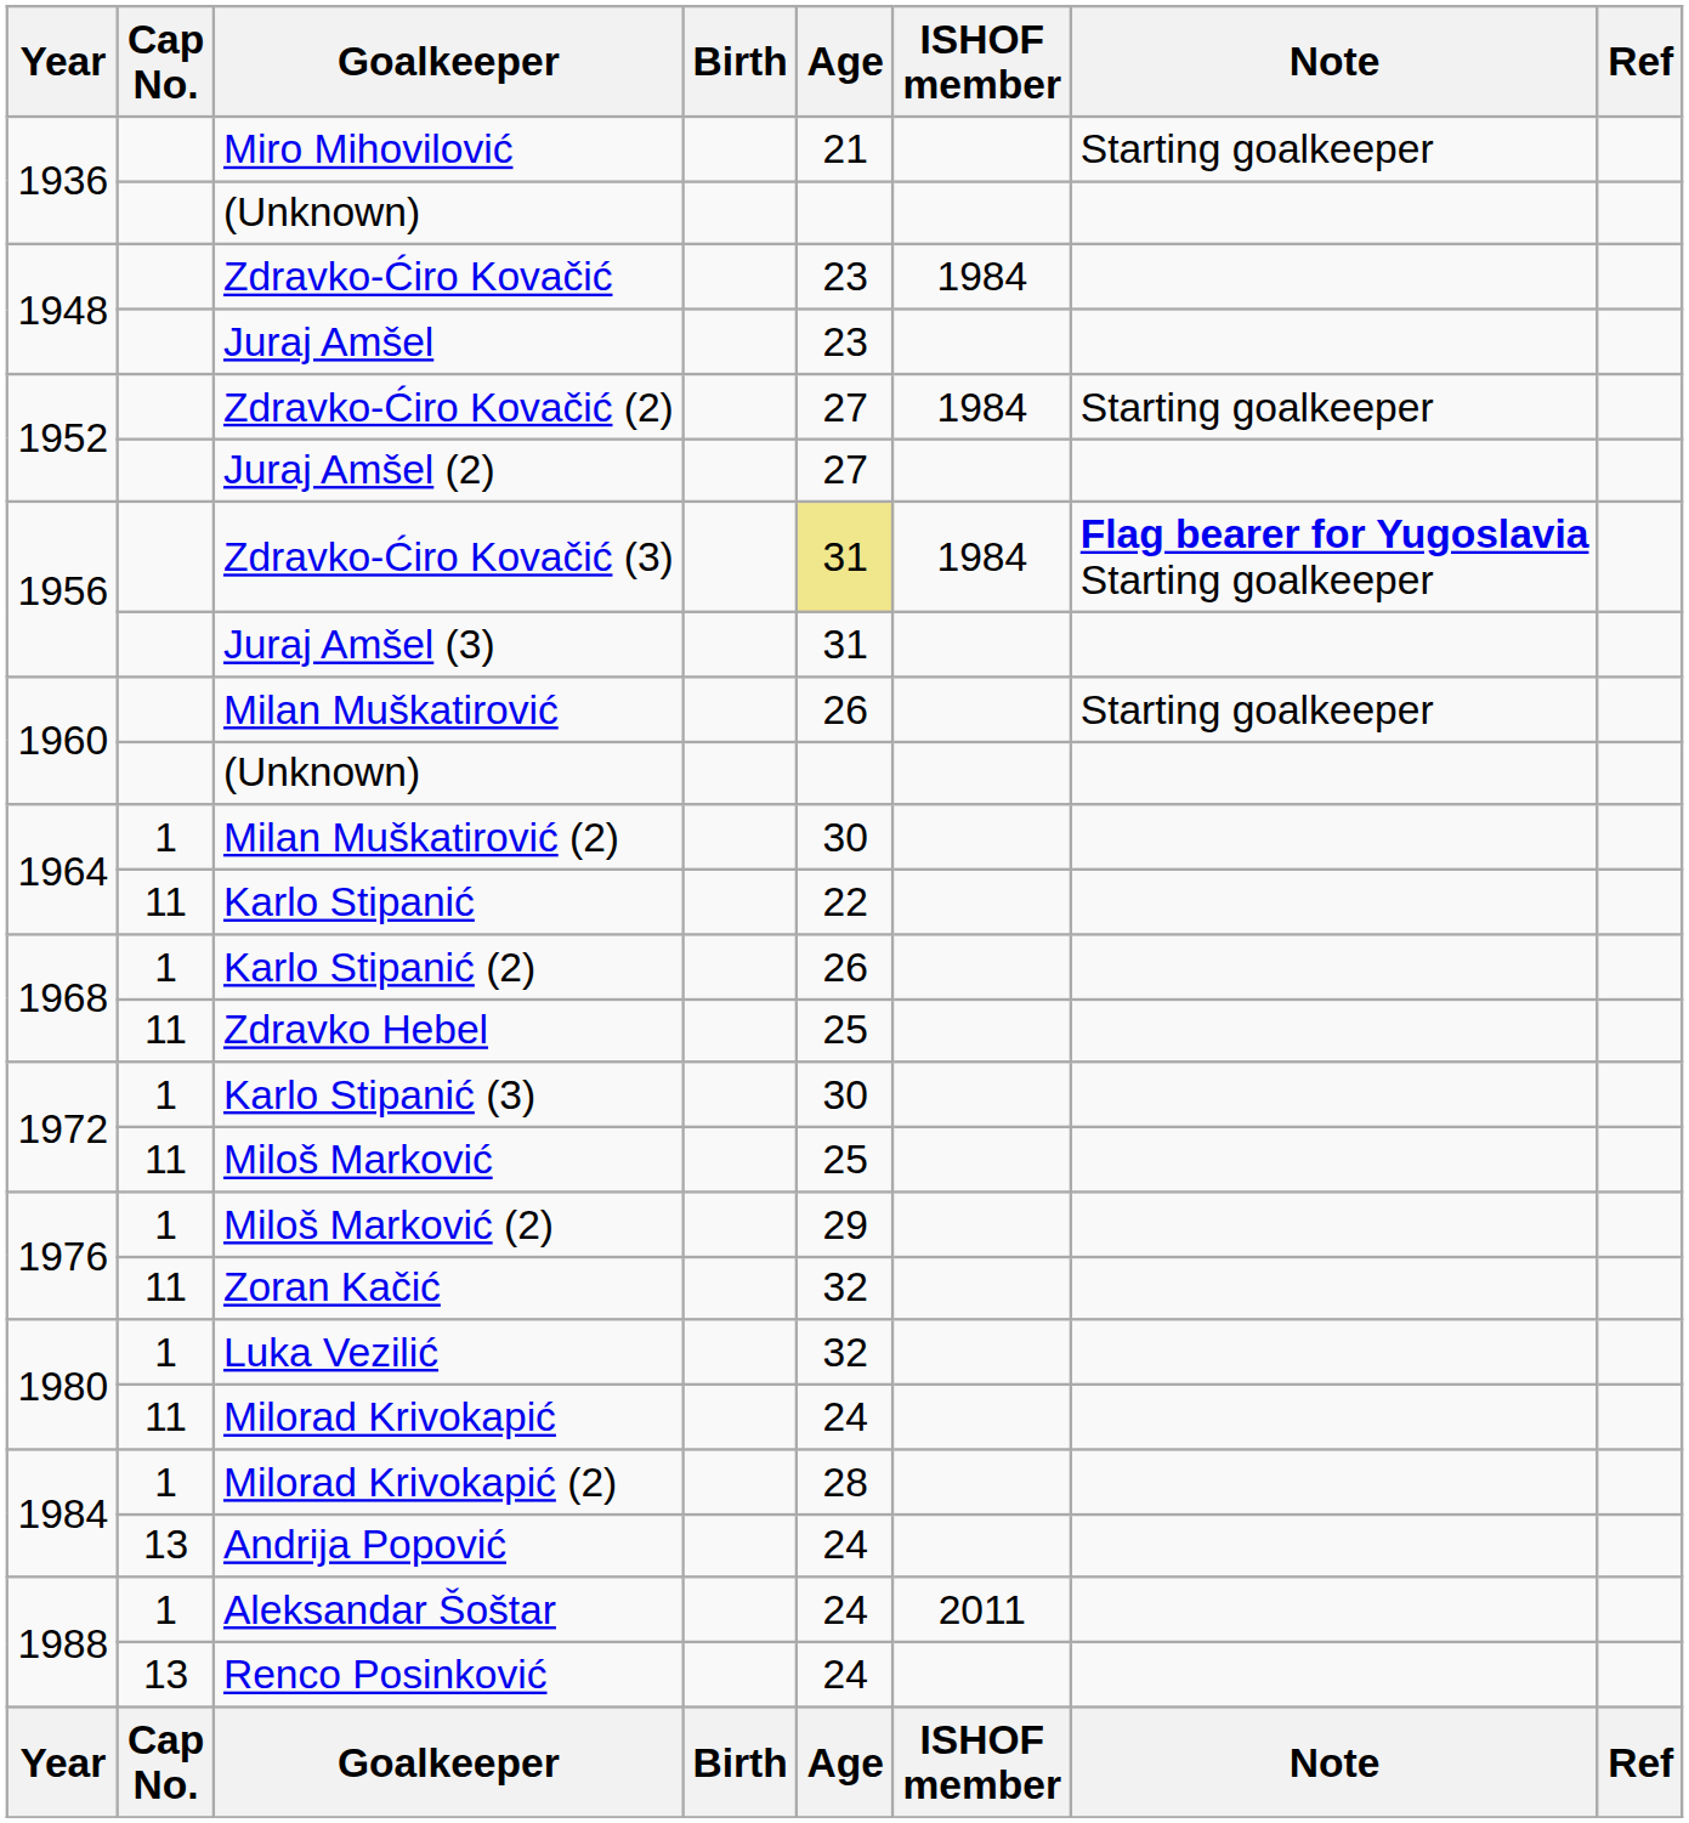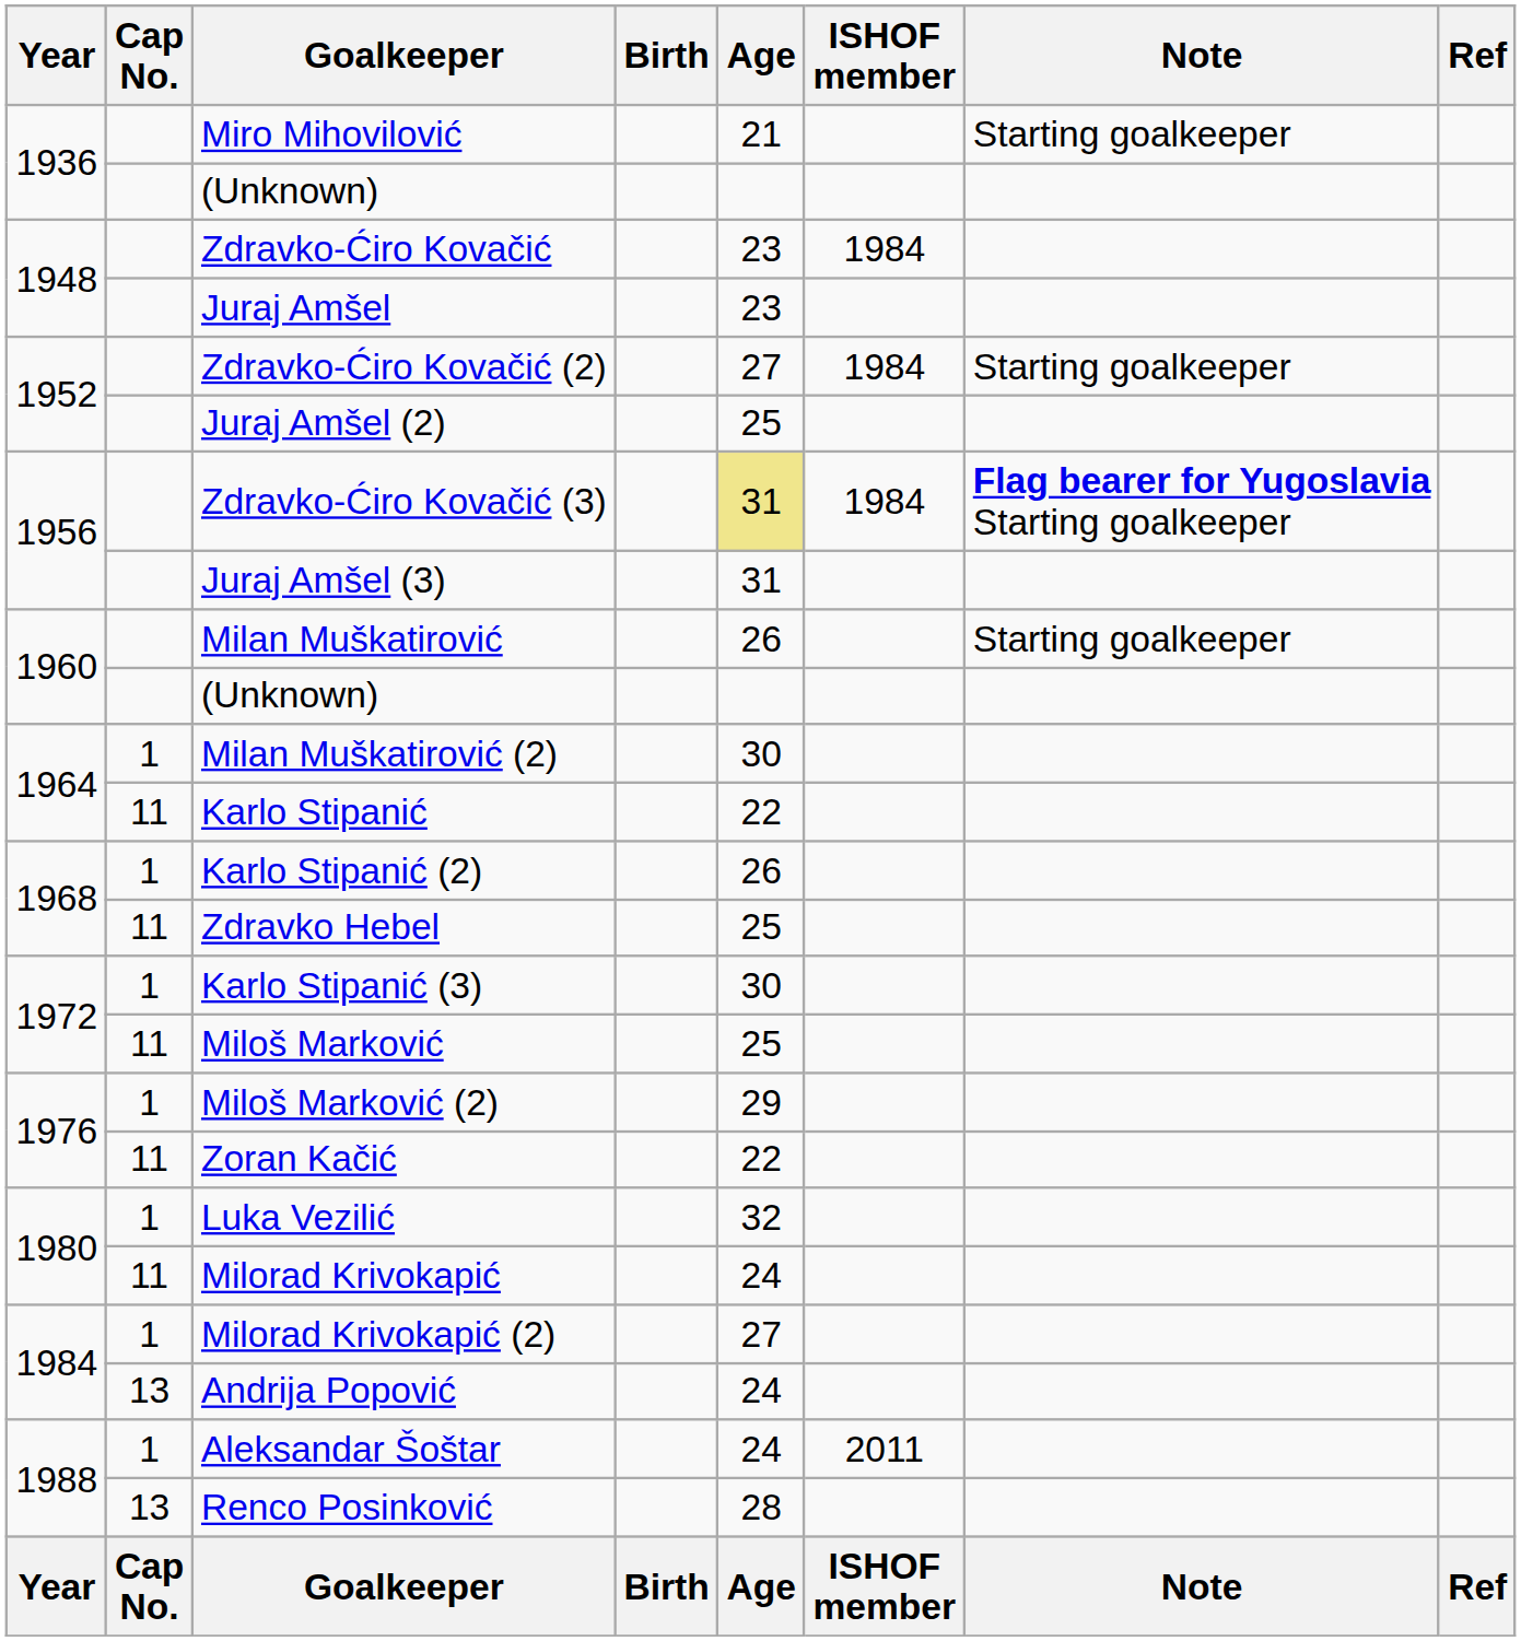 <table class="wikitable sortable" style="text-align: center; font-size: 90%; margin-left: 1em;">
 <tr>
 <th>Year</th>
 <th class="unsortable">Cap<br>No.</th>
 <th>Goalkeeper</th>
 <th>Birth</th>
 <th>Age</th>
 <th>ISHOF<br>member</th>
 <th>Note</th>
 <th class="unsortable">Ref</th>
 </tr>
 <tr>
 <td rowspan="2" style="text-align: left;">1936</td>
 <td></td>
 <td style="text-align: left;" data-sort-value="Mihovilović, Miro"><a href='#'>Miro Mihovilović</a></td>
 <td></td>
 <td>21</td>
 <td></td>
 <td style="text-align: left;">Starting goalkeeper</td>
 <td></td>
 </tr>
 <tr>
 <td></td>
 <td style="text-align: left;" data-sort-value="ZZZZZ">(Unknown)</td>
 <td></td>
 <td></td>
 <td></td>
 <td style="text-align: left;"></td>
 <td></td>
 </tr>
 <tr>
 <td rowspan="2" style="text-align: left;">1948</td>
 <td></td>
 <td style="text-align: left;" data-sort-value="Kovačić, Zdravko-Ćiro"><a href='#'>Zdravko-Ćiro Kovačić</a></td>
 <td></td>
 <td>23</td>
 <td>1984</td>
 <td style="text-align: left;"></td>
 <td></td>
 </tr>
 <tr>
 <td></td>
 <td style="text-align: left;" data-sort-value="Amšel, Juraj"><a href='#'>Juraj Amšel</a></td>
 <td></td>
 <td>23</td>
 <td></td>
 <td style="text-align: left;"></td>
 <td></td>
 </tr>
 <tr>
 <td rowspan="2" style="text-align: left;">1952 </td>
 <td></td>
 <td style="text-align: left;" data-sort-value="Kovačić, Zdravko-Ćiro"><a href='#'>Zdravko-Ćiro Kovačić</a> (2)</td>
 <td></td>
 <td>27</td>
 <td>1984</td>
 <td style="text-align: left;">Starting goalkeeper</td>
 <td></td>
 </tr>
 <tr>
 <td></td>
 <td style="text-align: left;" data-sort-value="Amšel, Juraj"><a href='#'>Juraj Amšel</a> (2)</td>
 <td></td>
-<td>27</td>
+<td>25</td>
 <td></td>
 <td style="text-align: left;"></td>
 <td></td>
 </tr>
 <tr>
 <td rowspan="2" style="text-align: left;">1956 </td>
 <td></td>
 <td style="text-align: left;" data-sort-value="Kovačić, Zdravko-Ćiro"><a href='#'>Zdravko-Ćiro Kovačić</a> (3)</td>
 <td></td>
 <td style="background: khaki;">31</td>
 <td>1984</td>
 <td style="text-align: left;"><strong><a href='#'>Flag bearer for Yugoslavia</a></strong><br>Starting goalkeeper</td>
 <td></td>
 </tr>
 <tr>
 <td></td>
 <td style="text-align: left;" data-sort-value="Amšel, Juraj"><a href='#'>Juraj Amšel</a> (3)</td>
 <td></td>
 <td>31</td>
 <td></td>
 <td style="text-align: left;"></td>
 <td></td>
 </tr>
 <tr>
 <td rowspan="2" style="text-align: left;">1960</td>
 <td></td>
 <td style="text-align: left;" data-sort-value="Muškatirović, Milan"><a href='#'>Milan Muškatirović</a></td>
 <td></td>
 <td>26</td>
 <td></td>
 <td style="text-align: left;">Starting goalkeeper</td>
 <td></td>
 </tr>
 <tr>
 <td></td>
 <td style="text-align: left;" data-sort-value="ZZZZZ">(Unknown)</td>
 <td></td>
 <td></td>
 <td></td>
 <td style="text-align: left;"></td>
 <td></td>
 </tr>
 <tr>
 <td rowspan="2" style="text-align: left;">1964 </td>
 <td>1</td>
 <td style="text-align: left;" data-sort-value="Muškatirović, Milan"><a href='#'>Milan Muškatirović</a> (2)</td>
 <td></td>
 <td>30</td>
 <td></td>
 <td style="text-align: left;"></td>
 <td></td>
 </tr>
 <tr>
 <td>11</td>
 <td style="text-align: left;" data-sort-value="Stipanić, Karlo"><a href='#'>Karlo Stipanić</a></td>
 <td></td>
 <td>22</td>
 <td></td>
 <td style="text-align: left;"></td>
 <td></td>
 </tr>
 <tr>
 <td rowspan="2" style="text-align: left;">1968 </td>
 <td>1</td>
 <td style="text-align: left;" data-sort-value="Stipanić, Karlo"><a href='#'>Karlo Stipanić</a> (2)</td>
 <td></td>
 <td>26</td>
 <td></td>
 <td style="text-align: left;"></td>
 <td></td>
 </tr>
 <tr>
 <td>11</td>
 <td style="text-align: left;" data-sort-value="Hebel, Zdravko"><a href='#'>Zdravko Hebel</a></td>
 <td></td>
 <td>25</td>
 <td></td>
 <td style="text-align: left;"></td>
 <td></td>
 </tr>
 <tr>
 <td rowspan="2" style="text-align: left;">1972</td>
 <td>1</td>
 <td style="text-align: left;" data-sort-value="Stipanić, Karlo"><a href='#'>Karlo Stipanić</a> (3)</td>
 <td></td>
 <td>30</td>
 <td></td>
 <td style="text-align: left;"></td>
 <td></td>
 </tr>
 <tr>
 <td>11</td>
 <td style="text-align: left;" data-sort-value="Marković, Miloš"><a href='#'>Miloš Marković</a></td>
 <td></td>
 <td>25</td>
 <td></td>
 <td style="text-align: left;"></td>
 <td></td>
 </tr>
 <tr>
 <td rowspan="2" style="text-align: left;">1976</td>
 <td>1</td>
 <td style="text-align: left;" data-sort-value="Marković, Miloš"><a href='#'>Miloš Marković</a> (2)</td>
 <td></td>
 <td>29</td>
 <td></td>
 <td style="text-align: left;"></td>
 <td></td>
 </tr>
 <tr>
 <td>11</td>
 <td style="text-align: left;" data-sort-value="Kačić, Zoran"><a href='#'>Zoran Kačić</a></td>
 <td></td>
-<td>32</td>
+<td>22</td>
 <td></td>
 <td style="text-align: left;"></td>
 <td></td>
 </tr>
 <tr>
 <td rowspan="2" style="text-align: left;">1980 </td>
 <td>1</td>
 <td style="text-align: left;" data-sort-value="Vezilić, Luka"><a href='#'>Luka Vezilić</a></td>
 <td></td>
 <td>32</td>
 <td></td>
 <td style="text-align: left;"></td>
 <td></td>
 </tr>
 <tr>
 <td>11</td>
 <td style="text-align: left;" data-sort-value="Krivokapić, Milorad"><a href='#'>Milorad Krivokapić</a></td>
 <td></td>
 <td>24</td>
 <td></td>
 <td style="text-align: left;"></td>
 <td></td>
 </tr>
 <tr>
 <td rowspan="2" style="text-align: left;">1984 </td>
 <td>1</td>
 <td style="text-align: left;" data-sort-value="Krivokapić, Milorad"><a href='#'>Milorad Krivokapić</a> (2)</td>
 <td></td>
-<td>28</td>
+<td>27</td>
 <td></td>
 <td style="text-align: left;"></td>
 <td></td>
 </tr>
 <tr>
 <td>13</td>
 <td style="text-align: left;" data-sort-value="Popović, Andrija"><a href='#'>Andrija Popović</a></td>
 <td></td>
 <td>24</td>
 <td></td>
 <td style="text-align: left;"></td>
 <td></td>
 </tr>
 <tr>
 <td rowspan="2" style="text-align: left;">1988 </td>
 <td>1</td>
 <td style="text-align: left;" data-sort-value="Šoštar, Aleksandar"><a href='#'>Aleksandar Šoštar</a></td>
 <td></td>
 <td>24</td>
 <td>2011</td>
 <td style="text-align: left;"></td>
 <td></td>
 </tr>
 <tr>
 <td>13</td>
 <td style="text-align: left;" data-sort-value="Posinković, Renco"><a href='#'>Renco Posinković</a></td>
 <td></td>
-<td>24</td>
+<td>28</td>
 <td></td>
 <td style="text-align: left;"></td>
 <td></td>
 </tr>
 <tr>
 <th>Year</th>
 <th>Cap<br>No.</th>
 <th>Goalkeeper</th>
 <th>Birth</th>
 <th>Age</th>
 <th>ISHOF<br>member</th>
 <th>Note</th>
 <th>Ref</th>
 </tr>
 </table>
